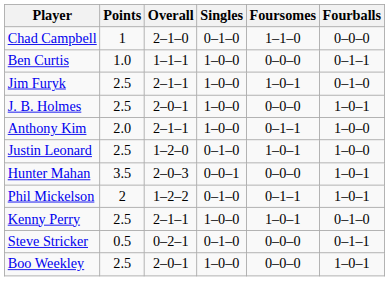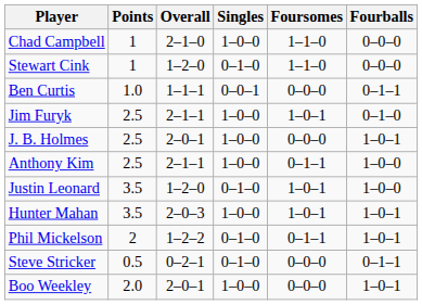 <table class="wikitable sortable" style="text-align:center">
 <tr>
 <th>Player</th>
 <th>Points</th>
 <th>Overall</th>
 <th>Singles</th>
 <th>Foursomes</th>
 <th>Fourballs</th>
 </tr>
 <tr>
 <td align=left><a href='#'>Chad Campbell</a></td>
 <td>1</td>
 <td>2–1–0</td>
+<td>1–0–0</td>
+<td>1–1–0</td>
+<td>0–0–0</td>
+</tr>
+<tr>
+<td align=left><a href='#'>Stewart Cink</a></td>
+<td>1</td>
+<td>1–2–0</td>
 <td>0–1–0</td>
 <td>1–1–0</td>
 <td>0–0–0</td>
 </tr>
 <tr>
 <td align=left><a href='#'>Ben Curtis</a></td>
 <td>1.0</td>
 <td>1–1–1</td>
-<td>1–0–0</td>
+<td>0–0–1</td>
 <td>0–0–0</td>
 <td>0–1–1</td>
 </tr>
 <tr>
 <td align=left><a href='#'>Jim Furyk</a></td>
 <td>2.5</td>
 <td>2–1–1</td>
 <td>1–0–0</td>
 <td>1–0–1</td>
 <td>0–1–0</td>
 </tr>
 <tr>
 <td align=left><a href='#'>J. B. Holmes</a></td>
 <td>2.5</td>
 <td>2–0–1</td>
 <td>1–0–0</td>
 <td>0–0–0</td>
 <td>1–0–1</td>
 </tr>
 <tr>
 <td align=left><a href='#'>Anthony Kim</a></td>
-<td>2.0</td>
+<td>2.5</td>
 <td>2–1–1</td>
 <td>1–0–0</td>
 <td>0–1–1</td>
 <td>1–0–0</td>
 </tr>
 <tr>
 <td align=left><a href='#'>Justin Leonard</a></td>
-<td>2.5</td>
+<td>3.5</td>
 <td>1–2–0</td>
 <td>0–1–0</td>
 <td>1–0–1</td>
 <td>1–0–0</td>
 </tr>
 <tr>
 <td align=left><a href='#'>Hunter Mahan</a></td>
 <td>3.5</td>
 <td>2–0–3</td>
-<td>0–0–1</td>
-<td>0–0–0</td>
+<td>1–0–0</td>
+<td>1–0–1</td>
 <td>1–0–1</td>
 </tr>
 <tr>
 <td align=left><a href='#'>Phil Mickelson</a></td>
 <td>2</td>
 <td>1–2–2</td>
 <td>0–1–0</td>
 <td>0–1–1</td>
 <td>1–0–1</td>
 </tr>
 <tr>
-<td align=left><a href='#'>Kenny Perry</a></td>
-<td>2.5</td>
-<td>2–1–1</td>
-<td>1–0–0</td>
-<td>1–0–1</td>
-<td>0–1–0</td>
-</tr>
-<tr>
 <td align=left><a href='#'>Steve Stricker</a></td>
 <td>0.5</td>
 <td>0–2–1</td>
 <td>0–1–0</td>
 <td>0–0–0</td>
 <td>0–1–1</td>
 </tr>
 <tr>
 <td align=left><a href='#'>Boo Weekley</a></td>
-<td>2.5</td>
+<td>2.0</td>
 <td>2–0–1</td>
 <td>1–0–0</td>
 <td>0–0–0</td>
 <td>1–0–1</td>
 </tr>
 </table>
